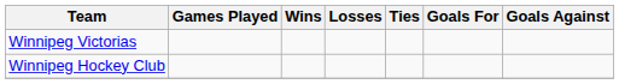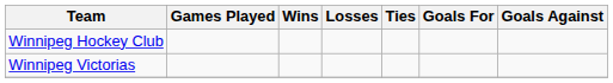 <table class="wikitable">
 <tr>
 <th>Team</th>
 <th>Games Played</th>
 <th>Wins</th>
 <th>Losses</th>
 <th>Ties</th>
 <th>Goals For</th>
 <th>Goals Against</th>
 </tr>
 <tr>
-<td><a href='#'>Winnipeg Victorias</a></td>
+<td><a href='#'>Winnipeg Hockey Club</a></td>
 <td></td>
 <td></td>
 <td></td>
 <td></td>
 <td></td>
 <td></td>
 </tr>
 <tr>
-<td><a href='#'>Winnipeg Hockey Club</a></td>
+<td><a href='#'>Winnipeg Victorias</a></td>
 <td></td>
 <td></td>
 <td></td>
 <td></td>
 <td></td>
 <td></td>
 </tr>
 <tr>
 </tr>
 </table>
